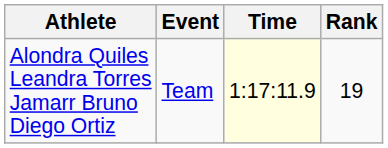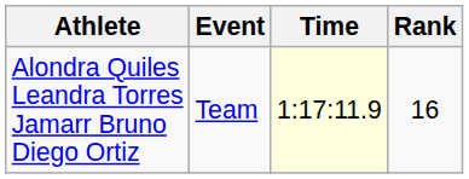 <table class="wikitable" style="font-size:90%; text-align:center">
 <tr>
 <th>Athlete</th>
 <th>Event</th>
 <th>Time</th>
 <th>Rank</th>
 </tr>
 <tr>
 <td align=left><a href='#'>Alondra Quiles</a><br><a href='#'>Leandra Torres</a><br><a href='#'>Jamarr Bruno</a><br><a href='#'>Diego Ortiz</a></td>
 <td align=left><a href='#'>Team</a></td>
 <td style="background: lightyellow;">1:17:11.9</td>
-<td>19</td>
+<td>16</td>
 </tr>
 </table>
